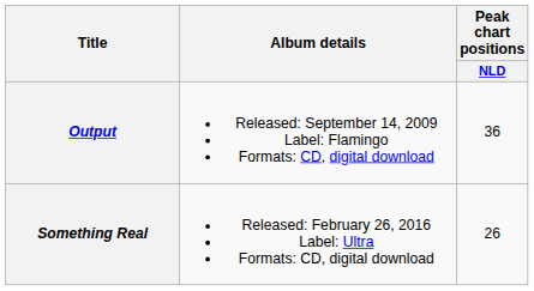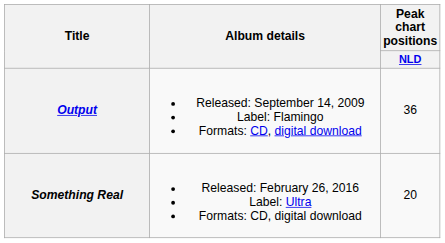 <table class="wikitable plainrowheaders" style="text-align:center;">
 <tr>
 <th scope="col" rowspan="2" style="width:11.5em;">Title</th>
 <th scope="col" rowspan="2" style="width:18.5em;">Album details</th>
 <th scope="col" colspan="1">Peak chart positions</th>
 </tr>
 <tr>
 <th scope="col" style="width:2.5em;font-size:90%;"><a href='#'>NLD</a><br></th>
 </tr>
 <tr>
 <th scope="row"><em><a href='#'>Output</a></em></th>
 <td><br><ul><li>Released: September 14, 2009</li><li>Label: Flamingo</li><li>Formats: <a href='#'>CD</a>, <a href='#'>digital download</a></li></ul></td>
 <td>36</td>
 </tr>
 <tr>
 <th scope="row"><em>Something Real</em></th>
 <td><br><ul><li>Released: February 26, 2016</li><li>Label: <a href='#'>Ultra</a></li><li>Formats: CD, digital download</li></ul></td>
-<td>26</td>
+<td>20</td>
 </tr>
 </table>
